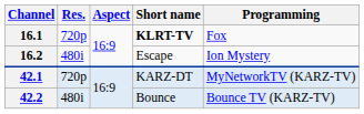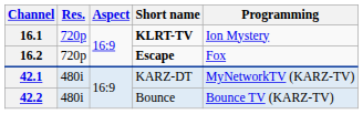 <table class="wikitable">
 <tr>
 <th scope = "col"><a href='#'>Channel</a></th>
 <th scope = "col"><a href='#'>Res.</a></th>
 <th scope = "col"><a href='#'>Aspect</a></th>
 <th scope = "col">Short name</th>
 <th scope = "col">Programming</th>
 </tr>
 <tr>
 <th scope = "row">16.1</th>
 <td><a href='#'>720p</a></td>
 <td rowspan="2"><a href='#'>16:9</a></td>
 <td><strong>KLRT-TV</strong></td>
-<td><a href='#'>Fox</a></td>
+<td><a href='#'>Ion Mystery</a></td>
 </tr>
 <tr>
 <th scope = "row">16.2</th>
-<td><a href='#'>480i</a></td>
-<td>Escape</td>
-<td><a href='#'>Ion Mystery</a></td>
+<td>720p</td>
+<td><strong>Escape</strong></td>
+<td><a href='#'>Fox</a></td>
 </tr>
 <tr style="background-color:#DFEBF6; border-top: 2px solid #003399;">
 <th scope = "row"><a href='#'>42.1</a></th>
-<td>720p</td>
+<td>480i</td>
 <td rowspan="2">16:9</td>
 <td>KARZ-DT</td>
 <td><a href='#'>MyNetworkTV</a> (KARZ-TV)</td>
 </tr>
 <tr style="background-color:#DFEBF6;">
 <th scope = "row"><a href='#'>42.2</a></th>
 <td>480i</td>
 <td>Bounce</td>
 <td><a href='#'>Bounce TV</a> (KARZ-TV)</td>
 </tr>
 </table>
